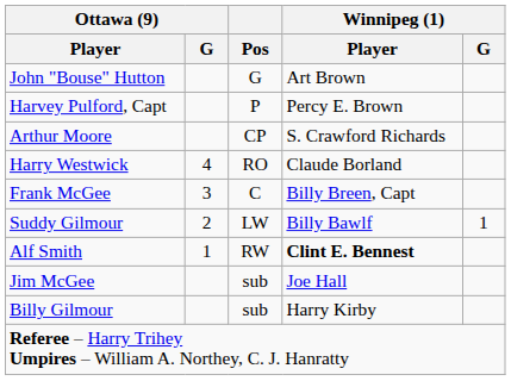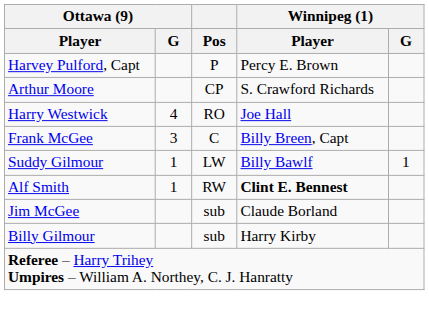 <table class="wikitable">
 <tr>
 <th colspan="2">Ottawa (9)</th>
 <th></th>
 <th colspan="2">Winnipeg (1)</th>
 </tr>
 <tr>
 <th width="150">Player</th>
 <th width="30">G</th>
 <th width="40">Pos</th>
 <th width="150">Player</th>
 <th width="30">G</th>
-</tr>
-<tr align="center">
-<td align="left"><a href='#'>John "Bouse" Hutton</a></td>
-<td></td>
-<td align="center">G</td>
-<td align="left">Art Brown</td>
-<td></td>
 </tr>
 <tr align="center">
 <td align="left"><a href='#'>Harvey Pulford</a>, Capt</td>
 <td></td>
 <td align="center">P</td>
 <td align="left">Percy E. Brown</td>
 <td></td>
 </tr>
 <tr align="center">
 <td align="left"><a href='#'>Arthur Moore</a></td>
 <td></td>
 <td align="center">CP</td>
 <td align="left">S. Crawford Richards</td>
 <td></td>
 </tr>
 <tr align="center">
 <td align="left"><a href='#'>Harry Westwick</a></td>
 <td>4</td>
 <td align="center">RO</td>
-<td align="left">Claude Borland</td>
+<td align="left"><a href='#'>Joe Hall</a></td>
 <td></td>
 </tr>
 <tr align="center">
 <td align="left"><a href='#'>Frank McGee</a></td>
 <td>3</td>
 <td align="center">C</td>
 <td align="left"><a href='#'>Billy Breen</a>, Capt</td>
 <td></td>
 </tr>
 <tr align="center">
 <td align="left"><a href='#'>Suddy Gilmour</a></td>
-<td>2</td>
+<td>1</td>
 <td align="center">LW</td>
 <td align="left"><a href='#'>Billy Bawlf</a></td>
 <td>1</td>
 </tr>
 <tr align="center">
 <td align="left"><a href='#'>Alf Smith</a></td>
 <td>1</td>
 <td>RW</td>
 <td align="left"><strong>Clint E. Bennest</strong></td>
 <td></td>
 </tr>
 <tr align="center">
 <td align="left"><a href='#'>Jim McGee</a></td>
 <td></td>
 <td>sub</td>
-<td align="left"><a href='#'>Joe Hall</a></td>
+<td align="left">Claude Borland</td>
 <td></td>
 </tr>
 <tr align="center">
 <td align="left"><a href='#'>Billy Gilmour</a></td>
 <td></td>
 <td>sub</td>
 <td align="left">Harry Kirby</td>
 <td></td>
 </tr>
 <tr>
 <td colspan="5"><strong>Referee</strong> – <a href='#'>Harry Trihey</a><br><strong>Umpires</strong> – William A. Northey, C. J. Hanratty</td>
 </tr>
 </table>
